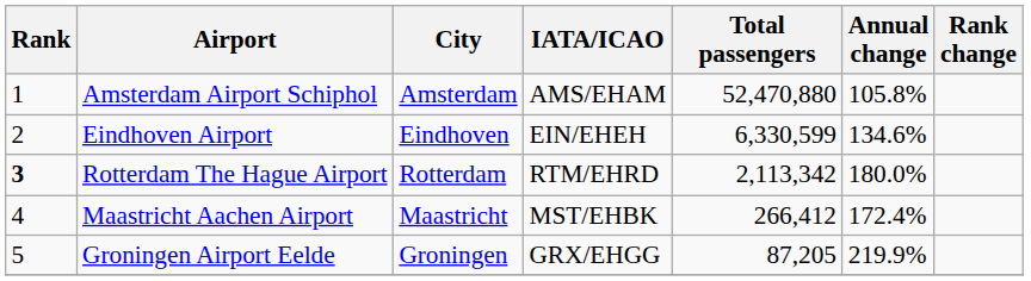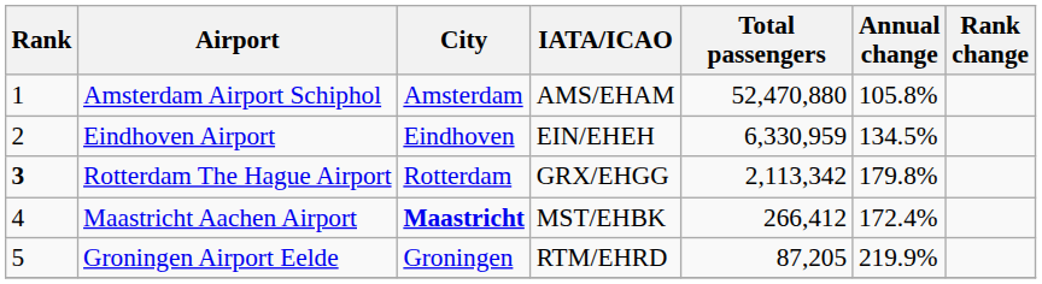 <table class="wikitable">
 <tr>
 <th>Rank</th>
 <th>Airport</th>
 <th>City</th>
 <th>IATA/ICAO</th>
 <th style="width:100px">Total<br>passengers</th>
 <th>Annual<br>change</th>
 <th>Rank<br>change</th>
 </tr>
 <tr>
 <td>1</td>
 <td><a href='#'>Amsterdam Airport Schiphol</a></td>
 <td><a href='#'>Amsterdam</a></td>
 <td>AMS/EHAM</td>
 <td align="right">52,470,880</td>
 <td> 105.8%</td>
 <td></td>
 </tr>
 <tr>
 <td>2</td>
 <td><a href='#'>Eindhoven Airport</a></td>
 <td><a href='#'>Eindhoven</a></td>
 <td>EIN/EHEH</td>
-<td align="right">6,330,599</td>
-<td> 134.6%</td>
+<td align="right">6,330,959</td>
+<td> 134.5%</td>
 <td></td>
 </tr>
 <tr>
 <td><strong>3</strong></td>
 <td><a href='#'>Rotterdam The Hague Airport</a></td>
 <td><a href='#'>Rotterdam</a></td>
-<td>RTM/EHRD</td>
+<td>GRX/EHGG</td>
 <td align="right">2,113,342</td>
-<td> 180.0%</td>
+<td> 179.8%</td>
 <td></td>
 </tr>
 <tr>
 <td>4</td>
 <td><a href='#'>Maastricht Aachen Airport</a></td>
-<td><a href='#'>Maastricht</a></td>
+<td><strong><a href='#'>Maastricht</a></strong></td>
 <td>MST/EHBK</td>
 <td align="right">266,412</td>
 <td> 172.4%</td>
 <td></td>
 </tr>
 <tr>
 <td>5</td>
 <td><a href='#'>Groningen Airport Eelde</a></td>
 <td><a href='#'>Groningen</a></td>
-<td>GRX/EHGG</td>
+<td>RTM/EHRD</td>
 <td align="right">87,205</td>
 <td> 219.9%</td>
 <td></td>
 </tr>
 <tr>
 </tr>
 </table>
